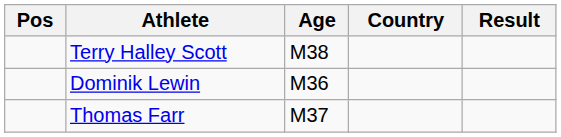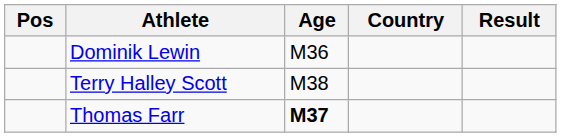 <table class="wikitable"  style="text-align:center; width:50%;">
 <tr>
 <th>Pos</th>
 <th>Athlete</th>
 <th>Age</th>
 <th>Country</th>
 <th>Result</th>
 </tr>
 <tr>
 <td align=center></td>
+<td align=left><a href='#'>Dominik Lewin</a></td>
+<td align=left>M36</td>
+<td align=left></td>
+<td></td>
+</tr>
+<tr>
+<td align=center></td>
 <td align=left><a href='#'>Terry Halley Scott</a></td>
 <td align=left>M38</td>
 <td align=left></td>
 <td></td>
 </tr>
 <tr>
 <td align=center></td>
-<td align=left><a href='#'>Dominik Lewin</a></td>
-<td align=left>M36</td>
-<td align=left></td>
-<td></td>
-</tr>
-<tr>
-<td align=center></td>
 <td align=left><a href='#'>Thomas Farr</a></td>
-<td align=left>M37</td>
+<td align=left><strong>M37</strong></td>
 <td align=left></td>
 <td></td>
 </tr>
 </table>
